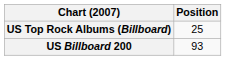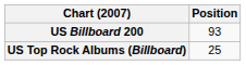 <table class="wikitable sortable plainrowheaders" style="text-align:center">
 <tr>
 <th scope="col">Chart (2007)</th>
 <th scope="col">Position</th>
 </tr>
 <tr>
+<th scope="row">US <em>Billboard</em> 200</th>
+<td>93</td>
+</tr>
+<tr>
 <th scope="row">US Top Rock Albums (<em>Billboard</em>)</th>
 <td>25</td>
 </tr>
-<tr>
-<th scope="row">US <em>Billboard</em> 200</th>
-<td>93</td>
-</tr>
 </table>
